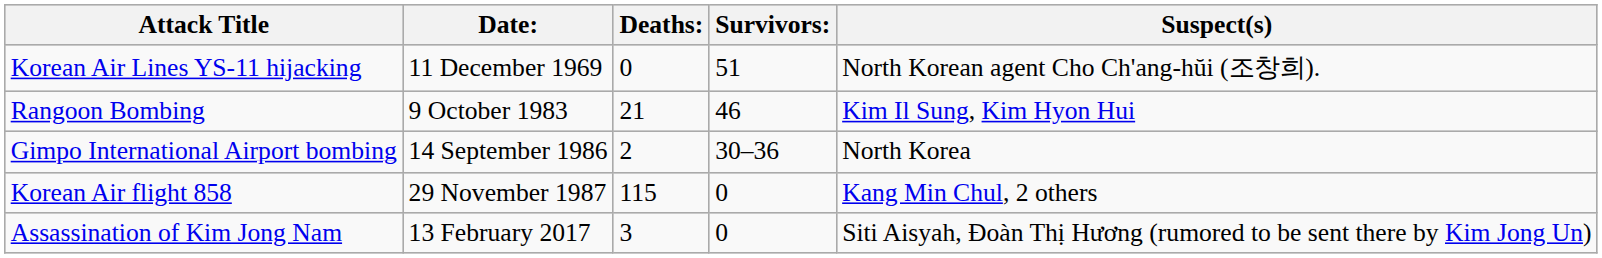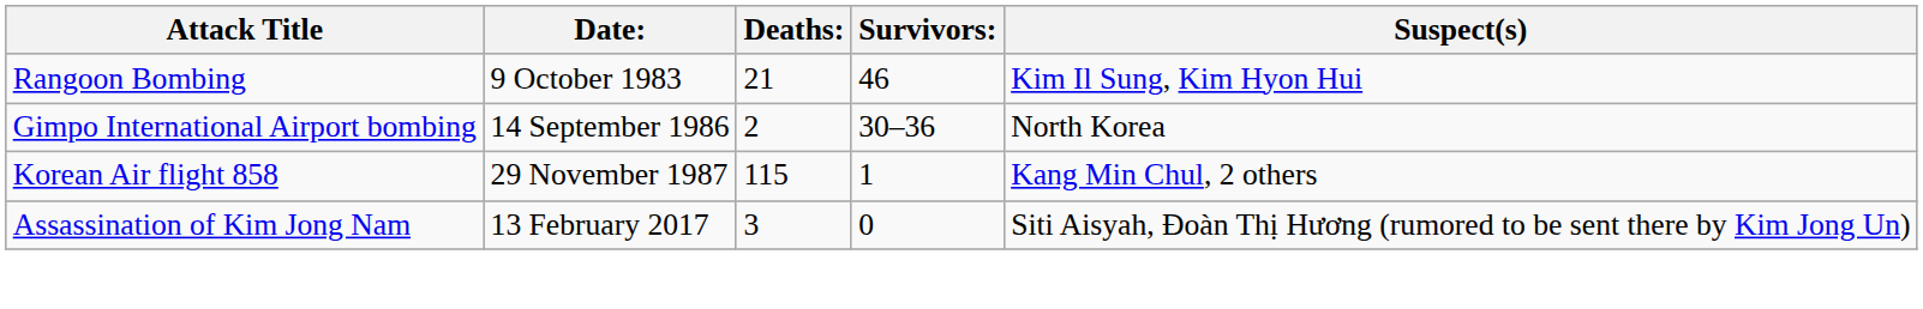 <table class="wikitable">
 <tr>
 <th>Attack Title</th>
 <th>Date:</th>
 <th>Deaths:</th>
 <th>Survivors:</th>
 <th>Suspect(s)</th>
-</tr>
-<tr>
-<td><a href='#'>Korean Air Lines YS-11 hijacking</a></td>
-<td>11 December 1969</td>
-<td>0</td>
-<td>51</td>
-<td>North Korean agent Cho Ch'ang-hŭi (조창희).</td>
 </tr>
 <tr>
 <td><a href='#'>Rangoon Bombing</a></td>
 <td>9 October 1983</td>
 <td>21</td>
 <td>46</td>
 <td><a href='#'>Kim Il Sung</a>, <a href='#'>Kim Hyon Hui</a></td>
 </tr>
 <tr>
 <td><a href='#'>Gimpo International Airport bombing</a></td>
 <td>14 September 1986</td>
 <td>2</td>
 <td>30–36</td>
 <td>North Korea</td>
 </tr>
 <tr>
 <td><a href='#'>Korean Air flight 858</a></td>
 <td>29 November 1987</td>
 <td>115</td>
-<td>0</td>
+<td>1</td>
 <td><a href='#'>Kang Min Chul</a>, 2 others</td>
 </tr>
 <tr>
 <td><a href='#'>Assassination of Kim Jong Nam</a></td>
 <td>13 February 2017</td>
 <td>3</td>
 <td>0</td>
 <td>Siti Aisyah,  Đoàn Thị Hương (rumored to be sent there by <a href='#'>Kim Jong Un</a>)</td>
 </tr>
 </table>
